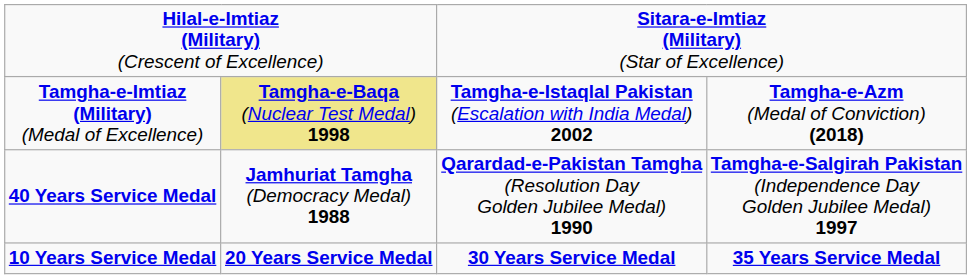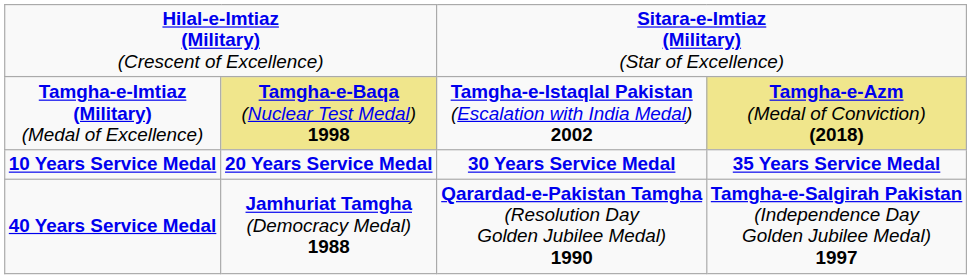 <table class="wikitable" style="margin:1em auto; text-align:center;">
 <tr>
 <td colspan="2"><strong><a href='#'>Hilal-e-Imtiaz</a></strong><br><strong><a href='#'>(Military)</a></strong><br><em>(Crescent of Excellence)</em></td>
 <td colspan="2"><strong><a href='#'>Sitara-e-Imtiaz</a></strong><br><strong><a href='#'>(Military)</a></strong><br><em>(Star of Excellence)</em></td>
 </tr>
 <tr>
 <td><strong><a href='#'>Tamgha-e-Imtiaz</a></strong><br><strong><a href='#'>(Military)</a></strong><br><em>(Medal of Excellence)</em></td>
 <td style="background: khaki;"><strong><a href='#'>Tamgha-e-Baqa</a></strong><br><em>(<a href='#'>Nuclear Test Medal</a>)</em><br><strong>1998</strong></td>
 <td><strong><a href='#'>Tamgha-e-Istaqlal Pakistan</a></strong><br><em>(<a href='#'>Escalation with India Medal</a>)</em><br><strong>2002</strong></td>
-<td><strong><a href='#'>Tamgha-e-Azm</a></strong><br><em>(Medal of Conviction)</em><br><strong>(2018)</strong></td>
+<td style="background: khaki;"><strong><a href='#'>Tamgha-e-Azm</a></strong><br><em>(Medal of Conviction)</em><br><strong>(2018)</strong></td>
+</tr>
+<tr>
+<td><strong><a href='#'>10 Years Service Medal</a></strong></td>
+<td><strong><a href='#'>20 Years Service Medal</a></strong></td>
+<td><strong><a href='#'>30 Years Service Medal</a></strong></td>
+<td><strong><a href='#'>35 Years Service Medal</a></strong></td>
 </tr>
 <tr>
 <td><strong><a href='#'>40 Years Service Medal</a></strong></td>
 <td><strong><a href='#'>Jamhuriat Tamgha</a></strong><br><em>(Democracy Medal)</em><br><strong>1988</strong></td>
 <td><strong><a href='#'>Qarardad-e-Pakistan Tamgha</a></strong><br><em>(Resolution Day</em><br><em>Golden Jubilee Medal)</em><br><strong>1990</strong></td>
 <td><strong><a href='#'>Tamgha-e-Salgirah Pakistan</a></strong><br><em>(Independence Day</em><br><em>Golden Jubilee Medal)</em><br><strong>1997</strong></td>
 </tr>
-<tr>
-<td><strong><a href='#'>10 Years Service Medal</a></strong></td>
-<td><strong><a href='#'>20 Years Service Medal</a></strong></td>
-<td><strong><a href='#'>30 Years Service Medal</a></strong></td>
-<td><strong><a href='#'>35 Years Service Medal</a></strong></td>
-</tr>
 </table>
